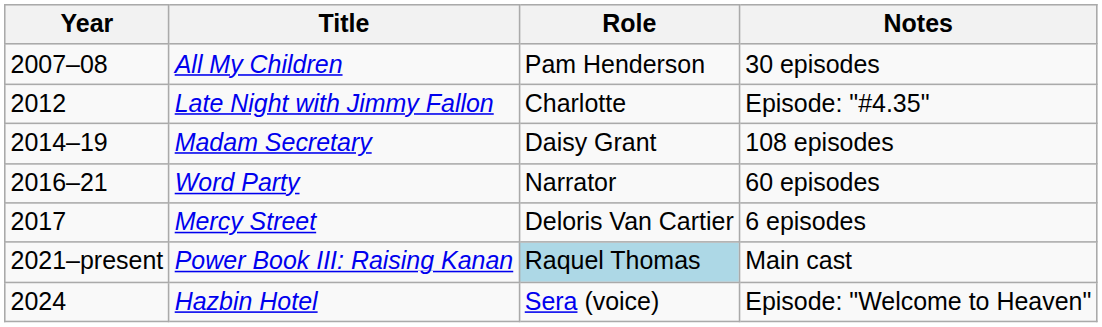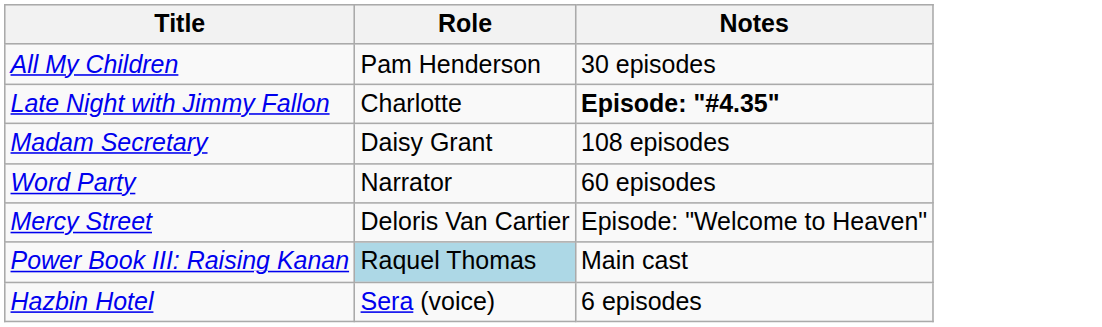 <table class="wikitable sortable">
 <tr>
-<th>Year</th>
 <th>Title</th>
 <th>Role</th>
 <th>Notes</th>
 </tr>
 <tr>
-<td>2007–08</td>
 <td><em><a href='#'>All My Children</a></em></td>
 <td>Pam Henderson</td>
 <td>30 episodes</td>
 </tr>
 <tr>
-<td>2012</td>
 <td><em><a href='#'>Late Night with Jimmy Fallon</a></em></td>
 <td>Charlotte</td>
-<td>Episode: "#4.35"</td>
+<td><strong>Episode: "#4.35"</strong></td>
 </tr>
 <tr>
-<td>2014–19</td>
 <td><em><a href='#'>Madam Secretary</a></em></td>
 <td>Daisy Grant</td>
 <td>108 episodes</td>
 </tr>
 <tr>
-<td>2016–21</td>
 <td><em><a href='#'>Word Party</a></em></td>
 <td>Narrator</td>
 <td>60 episodes</td>
 </tr>
 <tr>
-<td>2017</td>
 <td><em><a href='#'>Mercy Street</a></em></td>
 <td>Deloris Van Cartier</td>
-<td>6 episodes</td>
+<td>Episode: "Welcome to Heaven"</td>
 </tr>
 <tr>
-<td>2021–present</td>
 <td><em><a href='#'>Power Book III: Raising Kanan</a></em></td>
 <td style="background: lightblue;">Raquel Thomas</td>
 <td>Main cast</td>
 </tr>
 <tr>
-<td>2024</td>
 <td><em><a href='#'>Hazbin Hotel</a></em></td>
 <td><a href='#'>Sera</a> (voice)</td>
-<td>Episode: "Welcome to Heaven"</td>
+<td>6 episodes</td>
 </tr>
 </table>
